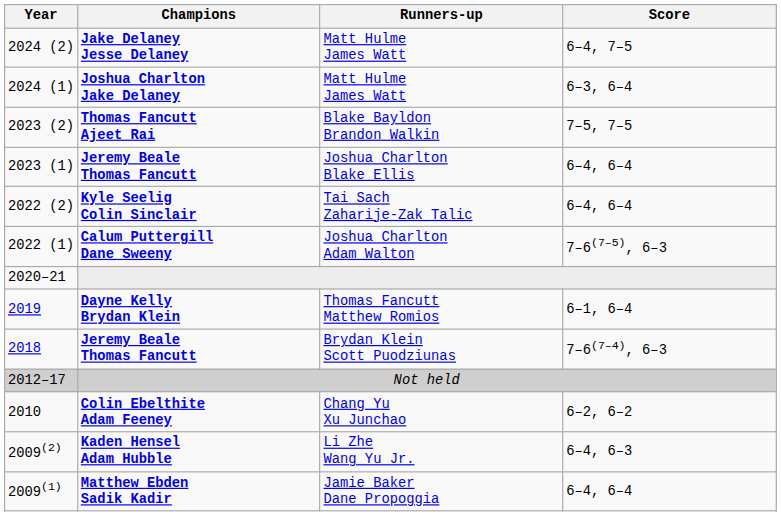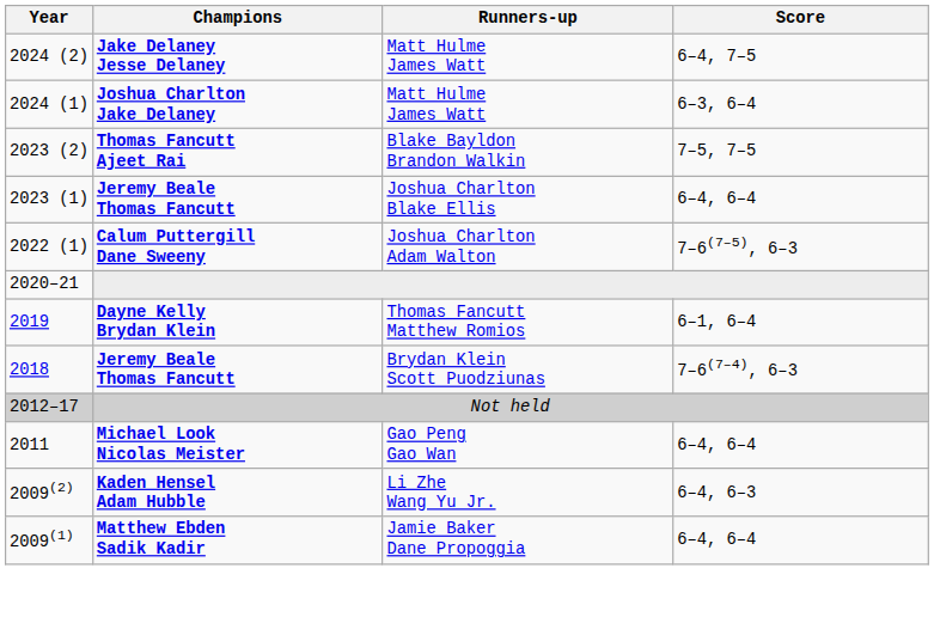 <table class="wikitable" style="font-size:90%">
 <tr>
 <th>Year</th>
 <th width="200">Champions</th>
 <th width="200">Runners-up</th>
 <th width="175">Score</th>
 </tr>
 <tr>
 <td>2024 (2)</td>
 <td> <strong><a href='#'>Jake Delaney</a></strong> <br>  <strong><a href='#'>Jesse Delaney</a></strong></td>
 <td> <a href='#'>Matt Hulme</a> <br>  <a href='#'>James Watt</a></td>
 <td>6–4, 7–5</td>
 </tr>
 <tr>
 <td>2024 (1)</td>
 <td> <strong><a href='#'>Joshua Charlton</a></strong> <br>  <strong><a href='#'>Jake Delaney</a></strong></td>
 <td> <a href='#'>Matt Hulme</a> <br>  <a href='#'>James Watt</a></td>
 <td>6–3, 6–4</td>
 </tr>
 <tr>
 <td>2023 (2)</td>
 <td> <strong><a href='#'>Thomas Fancutt</a></strong> <br>  <strong><a href='#'>Ajeet Rai</a></strong></td>
 <td> <a href='#'>Blake Bayldon</a> <br>  <a href='#'>Brandon Walkin</a></td>
 <td>7–5, 7–5</td>
 </tr>
 <tr>
 <td>2023 (1)</td>
 <td> <strong><a href='#'>Jeremy Beale</a></strong> <br>  <strong><a href='#'>Thomas Fancutt</a></strong></td>
 <td> <a href='#'>Joshua Charlton</a> <br>  <a href='#'>Blake Ellis</a></td>
 <td>6–4, 6–4</td>
 </tr>
 <tr>
-<td>2022 (2)</td>
-<td> <strong><a href='#'>Kyle Seelig</a></strong> <br>  <strong><a href='#'>Colin Sinclair</a></strong></td>
-<td> <a href='#'>Tai Sach</a> <br>  <a href='#'>Zaharije-Zak Talic</a></td>
-<td>6–4, 6–4</td>
-</tr>
-<tr>
 <td>2022 (1)</td>
 <td> <strong><a href='#'>Calum Puttergill</a></strong> <br>  <strong><a href='#'>Dane Sweeny</a></strong></td>
 <td> <a href='#'>Joshua Charlton</a> <br>  <a href='#'>Adam Walton</a></td>
 <td>7–6<sup>(7–5)</sup>, 6–3</td>
 </tr>
 <tr>
 <td>2020–21</td>
 <td colspan=3 bgcolor="#ededed"></td>
 </tr>
 <tr>
 <td><a href='#'>2019</a></td>
 <td> <strong><a href='#'>Dayne Kelly</a></strong> <br>  <strong><a href='#'>Brydan Klein</a></strong></td>
 <td> <a href='#'>Thomas Fancutt</a> <br>  <a href='#'>Matthew Romios</a></td>
 <td>6–1, 6–4</td>
 </tr>
 <tr>
 <td><a href='#'>2018</a></td>
 <td> <strong><a href='#'>Jeremy Beale</a></strong> <br>  <strong><a href='#'>Thomas Fancutt</a></strong></td>
 <td> <a href='#'>Brydan Klein</a> <br>  <a href='#'>Scott Puodziunas</a></td>
 <td>7–6<sup>(7–4)</sup>, 6–3</td>
 </tr>
 <tr>
 <td style="background:#cfcfcf">2012–17</td>
 <td colspan=3 align=center style="background:#cfcfcf"><em>Not held</em></td>
 </tr>
 <tr>
-<td>2010</td>
-<td> <strong><a href='#'>Colin Ebelthite</a></strong><br> <strong><a href='#'>Adam Feeney</a></strong></td>
-<td> <a href='#'>Chang Yu</a><br> <a href='#'>Xu Junchao</a></td>
-<td>6–2, 6–2</td>
+<td>2011</td>
+<td> <strong><a href='#'>Michael Look</a></strong><br> <strong><a href='#'>Nicolas Meister</a></strong></td>
+<td> <a href='#'>Gao Peng</a><br> <a href='#'>Gao Wan</a></td>
+<td>6–4, 6–4</td>
 </tr>
 <tr>
 <td>2009<sup>(2)</sup></td>
 <td> <strong><a href='#'>Kaden Hensel</a></strong><br> <strong><a href='#'>Adam Hubble</a></strong></td>
 <td> <a href='#'>Li Zhe</a><br> <a href='#'>Wang Yu Jr.</a></td>
 <td>6–4, 6–3</td>
 </tr>
 <tr>
 <td>2009<sup>(1)</sup></td>
 <td> <strong><a href='#'>Matthew Ebden</a></strong><br> <strong><a href='#'>Sadik Kadir</a></strong></td>
 <td> <a href='#'>Jamie Baker</a><br> <a href='#'>Dane Propoggia</a></td>
 <td>6–4, 6–4</td>
 </tr>
 </table>
